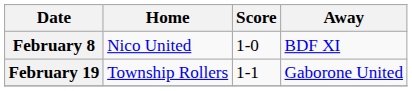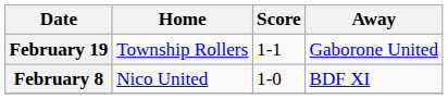 <table class="wikitable sortable plainrowheaders">
 <tr>
 <th scope="col">Date</th>
 <th scope="col">Home</th>
 <th scope="col">Score</th>
 <th scope="col">Away</th>
 </tr>
 <tr>
+<th scope="row">February 19</th>
+<td><a href='#'>Township Rollers</a></td>
+<td>1-1</td>
+<td><a href='#'>Gaborone United</a></td>
+</tr>
+<tr>
 <th scope="row">February 8</th>
 <td><a href='#'>Nico United</a></td>
 <td>1-0</td>
 <td><a href='#'>BDF XI</a></td>
 </tr>
 <tr>
-<th scope="row">February 19</th>
-<td><a href='#'>Township Rollers</a></td>
-<td>1-1</td>
-<td><a href='#'>Gaborone United</a></td>
-</tr>
-<tr>
 </tr>
 </table>
